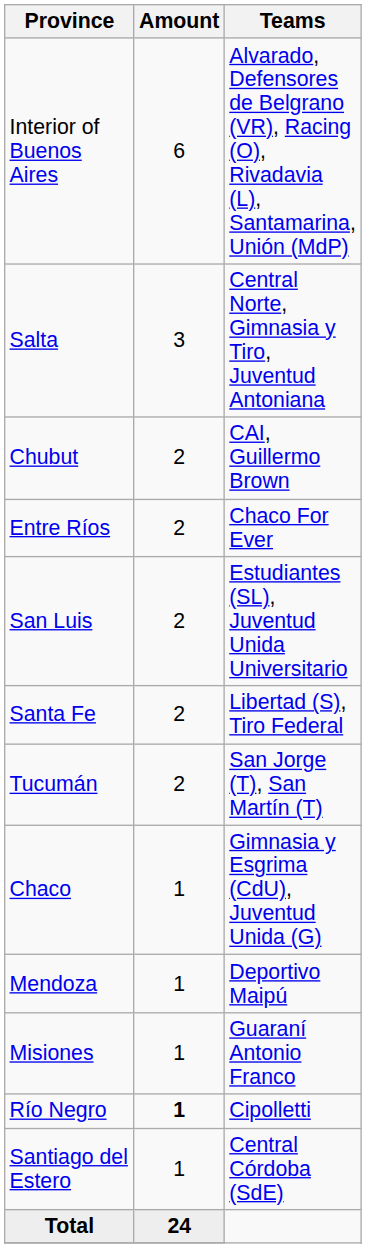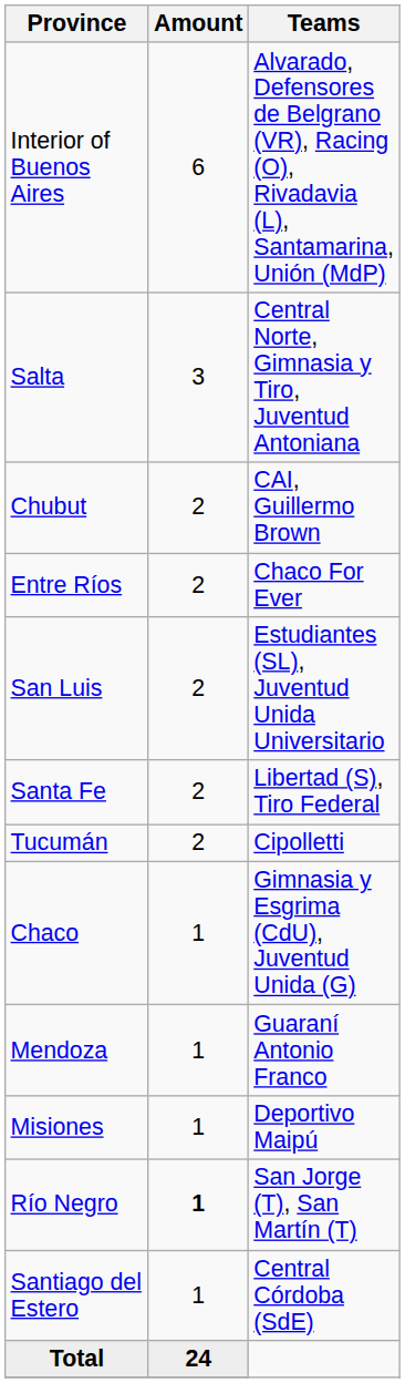 <table class="wikitable sortable">
 <tr>
 <th width=90px>Province</th>
 <th width=50px>Amount</th>
 <th width=50px>Teams</th>
 </tr>
 <tr>
 <td> Interior of <a href='#'>Buenos Aires</a></td>
 <td align=center>6</td>
 <td><a href='#'>Alvarado</a>, <a href='#'>Defensores de Belgrano (VR)</a>, <a href='#'>Racing (O)</a>, <a href='#'>Rivadavia (L)</a>, <a href='#'>Santamarina</a>, <a href='#'>Unión (MdP)</a></td>
 </tr>
 <tr>
 <td> <a href='#'>Salta</a></td>
 <td align=center>3</td>
 <td><a href='#'>Central Norte</a>, <a href='#'>Gimnasia y Tiro</a>, <a href='#'>Juventud Antoniana</a></td>
 </tr>
 <tr>
 <td> <a href='#'>Chubut</a></td>
 <td align=center>2</td>
 <td><a href='#'>CAI</a>, <a href='#'>Guillermo Brown</a></td>
 </tr>
 <tr>
 <td> <a href='#'>Entre Ríos</a></td>
 <td align=center>2</td>
 <td><a href='#'>Chaco For Ever</a></td>
 </tr>
 <tr>
 <td> <a href='#'>San Luis</a></td>
 <td align=center>2</td>
 <td><a href='#'>Estudiantes (SL)</a>, <a href='#'>Juventud Unida Universitario</a></td>
 </tr>
 <tr>
 <td> <a href='#'>Santa Fe</a></td>
 <td align=center>2</td>
 <td><a href='#'>Libertad (S)</a>, <a href='#'>Tiro Federal</a></td>
 </tr>
 <tr>
 <td> <a href='#'>Tucumán</a></td>
 <td align=center>2</td>
-<td><a href='#'>San Jorge (T)</a>, <a href='#'>San Martín (T)</a></td>
+<td><a href='#'>Cipolletti</a></td>
 </tr>
 <tr>
 <td> <a href='#'>Chaco</a></td>
 <td align=center>1</td>
 <td><a href='#'>Gimnasia y Esgrima (CdU)</a>, <a href='#'>Juventud Unida (G)</a></td>
 </tr>
 <tr>
 <td> <a href='#'>Mendoza</a></td>
 <td align=center>1</td>
-<td><a href='#'>Deportivo Maipú</a></td>
+<td><a href='#'>Guaraní Antonio Franco</a></td>
 </tr>
 <tr>
 <td> <a href='#'>Misiones</a></td>
 <td align=center>1</td>
-<td><a href='#'>Guaraní Antonio Franco</a></td>
+<td><a href='#'>Deportivo Maipú</a></td>
 </tr>
 <tr>
 <td> <a href='#'>Río Negro</a></td>
 <td align=center><strong>1</strong></td>
-<td><a href='#'>Cipolletti</a></td>
+<td><a href='#'>San Jorge (T)</a>, <a href='#'>San Martín (T)</a></td>
 </tr>
 <tr>
 <td> <a href='#'>Santiago del Estero</a></td>
 <td align=center>1</td>
 <td><a href='#'>Central Córdoba (SdE)</a></td>
 </tr>
 <tr align=center bgcolor=#eeeeee>
 <td><strong>Total</strong></td>
 <td><strong>24</strong></td>
 </tr>
 <tr>
 </tr>
 </table>
